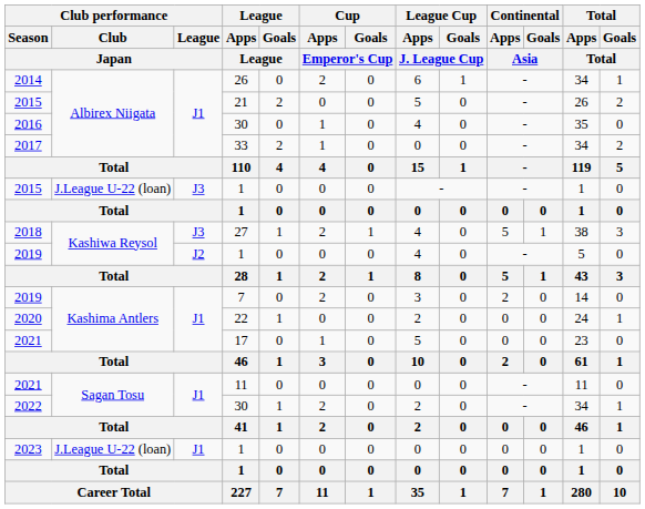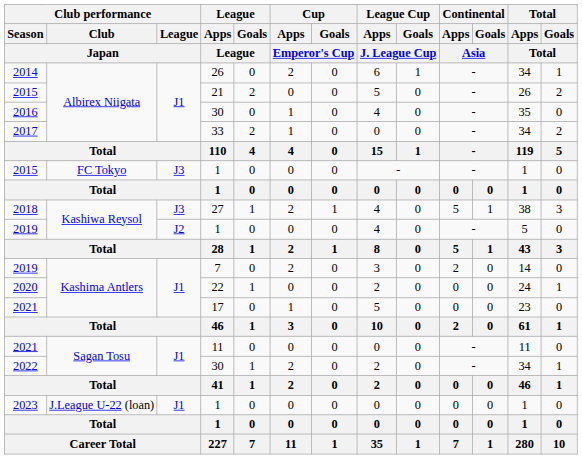 <table class="wikitable" style="text-align:center;">
 <tr>
 <th colspan=3>Club performance</th>
 <th colspan=2>League</th>
 <th colspan=2>Cup</th>
 <th colspan=2>League Cup</th>
 <th colspan=2>Continental</th>
 <th colspan=2>Total</th>
 </tr>
 <tr>
 <th>Season</th>
 <th>Club</th>
 <th>League</th>
 <th>Apps</th>
 <th>Goals</th>
 <th>Apps</th>
 <th>Goals</th>
 <th>Apps</th>
 <th>Goals</th>
 <th>Apps</th>
 <th>Goals</th>
 <th>Apps</th>
 <th>Goals</th>
 </tr>
 <tr>
 <th colspan=3>Japan</th>
 <th colspan=2>League</th>
 <th colspan=2><a href='#'>Emperor's Cup</a></th>
 <th colspan=2><a href='#'>J. League Cup</a></th>
 <th colspan=2><a href='#'>Asia</a></th>
 <th colspan=2>Total</th>
 </tr>
 <tr>
 <td><a href='#'>2014</a></td>
 <td rowspan="4"><a href='#'>Albirex Niigata</a></td>
 <td rowspan="4"><a href='#'>J1</a></td>
 <td>26</td>
 <td>0</td>
 <td>2</td>
 <td>0</td>
 <td>6</td>
 <td>1</td>
 <td colspan="2">-</td>
 <td>34</td>
 <td>1</td>
 </tr>
 <tr>
 <td><a href='#'>2015</a></td>
 <td>21</td>
 <td>2</td>
 <td>0</td>
 <td>0</td>
 <td>5</td>
 <td>0</td>
 <td colspan="2">-</td>
 <td>26</td>
 <td>2</td>
 </tr>
 <tr>
 <td><a href='#'>2016</a></td>
 <td>30</td>
 <td>0</td>
 <td>1</td>
 <td>0</td>
 <td>4</td>
 <td>0</td>
 <td colspan="2">-</td>
 <td>35</td>
 <td>0</td>
 </tr>
 <tr>
 <td><a href='#'>2017</a></td>
 <td>33</td>
 <td>2</td>
 <td>1</td>
 <td>0</td>
 <td>0</td>
 <td>0</td>
 <td colspan="2">-</td>
 <td>34</td>
 <td>2</td>
 </tr>
 <tr>
 <th colspan=3>Total</th>
 <th>110</th>
 <th>4</th>
 <th>4</th>
 <th>0</th>
 <th>15</th>
 <th>1</th>
 <th colspan="2">-</th>
 <th>119</th>
 <th>5</th>
 </tr>
 <tr>
 <td><a href='#'>2015</a></td>
-<td><a href='#'>J.League U-22</a> (loan)</td>
+<td><a href='#'>FC Tokyo</a></td>
 <td><a href='#'>J3</a></td>
 <td>1</td>
 <td>0</td>
 <td>0</td>
 <td>0</td>
 <td colspan="2">-</td>
 <td colspan="2">-</td>
 <td>1</td>
 <td>0</td>
 </tr>
 <tr>
 <th colspan=3>Total</th>
 <th>1</th>
 <th>0</th>
 <th>0</th>
 <th>0</th>
 <th>0</th>
 <th>0</th>
 <th>0</th>
 <th>0</th>
 <th>1</th>
 <th>0</th>
 </tr>
 <tr>
 <td><a href='#'>2018</a></td>
 <td rowspan="2"><a href='#'>Kashiwa Reysol</a></td>
 <td><a href='#'>J3</a></td>
 <td>27</td>
 <td>1</td>
 <td>2</td>
 <td>1</td>
 <td>4</td>
 <td>0</td>
 <td>5</td>
 <td>1</td>
 <td>38</td>
 <td>3</td>
 </tr>
 <tr>
 <td><a href='#'>2019</a></td>
 <td><a href='#'>J2</a></td>
 <td>1</td>
 <td>0</td>
 <td>0</td>
 <td>0</td>
 <td>4</td>
 <td>0</td>
 <td colspan="2">-</td>
 <td>5</td>
 <td>0</td>
 </tr>
 <tr>
 <th colspan=3>Total</th>
 <th>28</th>
 <th>1</th>
 <th>2</th>
 <th>1</th>
 <th>8</th>
 <th>0</th>
 <th>5</th>
 <th>1</th>
 <th>43</th>
 <th>3</th>
 </tr>
 <tr>
 <td><a href='#'>2019</a></td>
 <td rowspan="3"><a href='#'>Kashima Antlers</a></td>
 <td rowspan="3"><a href='#'>J1</a></td>
 <td>7</td>
 <td>0</td>
 <td>2</td>
 <td>0</td>
 <td>3</td>
 <td>0</td>
 <td>2</td>
 <td>0</td>
 <td>14</td>
 <td>0</td>
 </tr>
 <tr>
 <td><a href='#'>2020</a></td>
 <td>22</td>
 <td>1</td>
 <td>0</td>
 <td>0</td>
 <td>2</td>
 <td>0</td>
 <td>0</td>
 <td>0</td>
 <td>24</td>
 <td>1</td>
 </tr>
 <tr>
 <td><a href='#'>2021</a></td>
 <td>17</td>
 <td>0</td>
 <td>1</td>
 <td>0</td>
 <td>5</td>
 <td>0</td>
 <td>0</td>
 <td>0</td>
 <td>23</td>
 <td>0</td>
 </tr>
 <tr>
 <th colspan=3>Total</th>
 <th>46</th>
 <th>1</th>
 <th>3</th>
 <th>0</th>
 <th>10</th>
 <th>0</th>
 <th>2</th>
 <th>0</th>
 <th>61</th>
 <th>1</th>
 </tr>
 <tr>
 <td><a href='#'>2021</a></td>
 <td rowspan="2"><a href='#'>Sagan Tosu</a></td>
 <td rowspan="2"><a href='#'>J1</a></td>
 <td>11</td>
 <td>0</td>
 <td>0</td>
 <td>0</td>
 <td>0</td>
 <td>0</td>
 <td colspan="2">-</td>
 <td>11</td>
 <td>0</td>
 </tr>
 <tr>
 <td><a href='#'>2022</a></td>
 <td>30</td>
 <td>1</td>
 <td>2</td>
 <td>0</td>
 <td>2</td>
 <td>0</td>
 <td colspan="2">-</td>
 <td>34</td>
 <td>1</td>
 </tr>
 <tr>
 <th colspan=3>Total</th>
 <th>41</th>
 <th>1</th>
 <th>2</th>
 <th>0</th>
 <th>2</th>
 <th>0</th>
 <th>0</th>
 <th>0</th>
 <th>46</th>
 <th>1</th>
 </tr>
 <tr>
 <td><a href='#'>2023</a></td>
 <td><a href='#'>J.League U-22</a> (loan)</td>
 <td><a href='#'>J1</a></td>
 <td>1</td>
 <td>0</td>
 <td>0</td>
 <td>0</td>
 <td>0</td>
 <td>0</td>
 <td>0</td>
 <td>0</td>
 <td>1</td>
 <td>0</td>
 </tr>
 <tr>
 <th colspan=3>Total</th>
 <th>1</th>
 <th>0</th>
 <th>0</th>
 <th>0</th>
 <th>0</th>
 <th>0</th>
 <th>0</th>
 <th>0</th>
 <th>1</th>
 <th>0</th>
 </tr>
 <tr>
 <th colspan=3>Career Total</th>
 <th>227</th>
 <th>7</th>
 <th>11</th>
 <th>1</th>
 <th>35</th>
 <th>1</th>
 <th>7</th>
 <th>1</th>
 <th>280</th>
 <th>10</th>
 </tr>
 </table>
